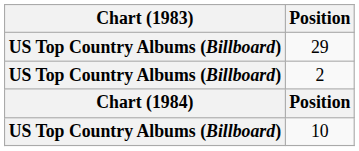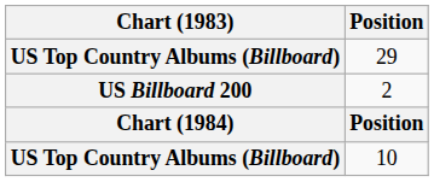 <table class="wikitable plainrowheaders" style="text-align:center">
 <tr>
 <th scope="col">Chart (1983)</th>
 <th scope="col">Position</th>
 </tr>
 <tr>
 <th scope="row">US Top Country Albums (<em>Billboard</em>)</th>
 <td>29</td>
 </tr>
 <tr>
-<th scope="row">US Top Country Albums (<em>Billboard</em>)</th>
+<th scope="row">US <em>Billboard</em> 200</th>
 <td>2</td>
 </tr>
 <tr>
 <th scope="col">Chart (1984)</th>
 <th scope="col">Position</th>
 </tr>
 <tr>
 <th scope="row">US Top Country Albums (<em>Billboard</em>)</th>
 <td>10</td>
 </tr>
 </table>
